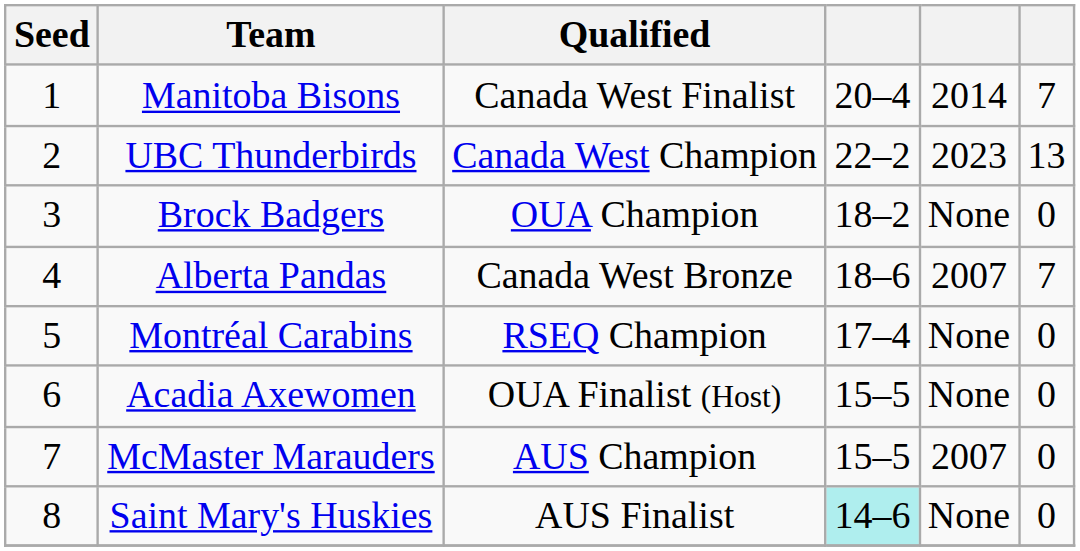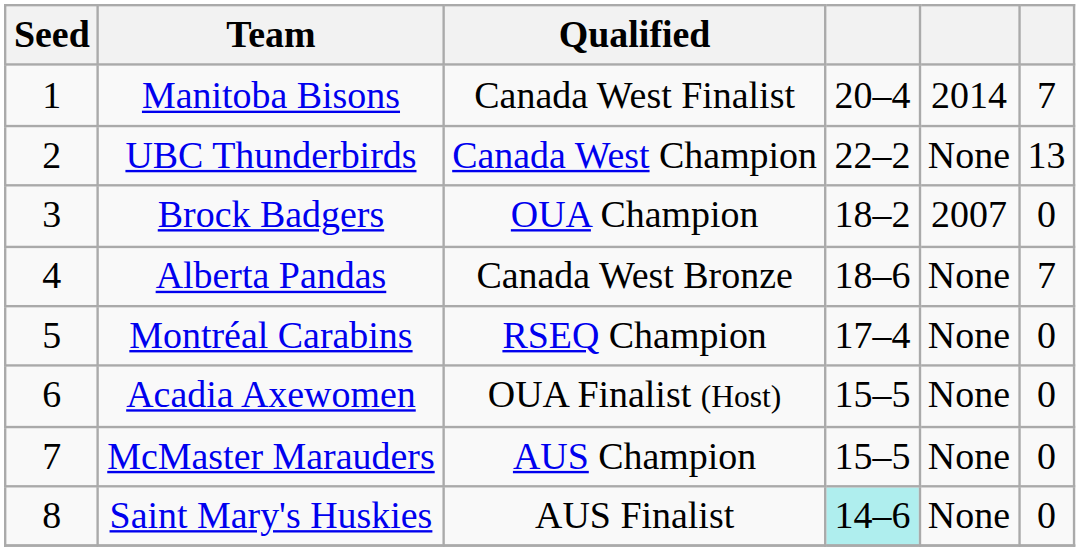 <table class="wikitable sortable" style="text-align: center;">
 <tr>
 <th align="left">Seed</th>
 <th align="left">Team</th>
 <th align="left">Qualified</th>
 <th align="left"></th>
 <th align="left"></th>
 <th align="left"></th>
 </tr>
 <tr align="center">
 <td>1</td>
 <td><a href='#'>Manitoba Bisons</a></td>
 <td>Canada West Finalist</td>
 <td>20–4</td>
 <td>2014</td>
 <td>7</td>
 </tr>
 <tr align="center">
 <td>2</td>
 <td><a href='#'>UBC Thunderbirds</a></td>
 <td><a href='#'>Canada West</a> Champion</td>
 <td>22–2</td>
-<td>2023</td>
+<td>None</td>
 <td>13</td>
 </tr>
 <tr align="center">
 <td>3</td>
 <td><a href='#'>Brock Badgers</a></td>
 <td><a href='#'>OUA</a> Champion</td>
 <td>18–2</td>
-<td>None</td>
+<td>2007</td>
 <td>0</td>
 </tr>
 <tr align="center">
 <td>4</td>
 <td><a href='#'>Alberta Pandas</a></td>
 <td>Canada West Bronze</td>
 <td>18–6</td>
-<td>2007</td>
+<td>None</td>
 <td>7</td>
 </tr>
 <tr align="center">
 <td>5</td>
 <td><a href='#'>Montréal Carabins</a></td>
 <td><a href='#'>RSEQ</a> Champion</td>
 <td>17–4</td>
 <td>None</td>
 <td>0</td>
 </tr>
 <tr align="center">
 <td>6</td>
 <td><a href='#'>Acadia Axewomen</a></td>
 <td>OUA Finalist <small>(Host)</small></td>
 <td>15–5</td>
 <td>None</td>
 <td>0</td>
 </tr>
 <tr align="center">
 <td>7</td>
 <td><a href='#'>McMaster Marauders</a></td>
 <td><a href='#'>AUS</a> Champion</td>
 <td>15–5</td>
-<td>2007</td>
+<td>None</td>
 <td>0</td>
 </tr>
 <tr align="center">
 <td>8</td>
 <td><a href='#'>Saint Mary's Huskies</a></td>
 <td>AUS Finalist</td>
 <td style="background: paleturquoise;">14–6</td>
 <td>None</td>
 <td>0</td>
 </tr>
 <tr align="center">
 </tr>
 </table>
